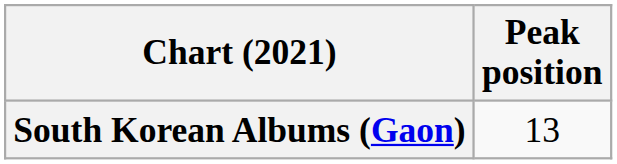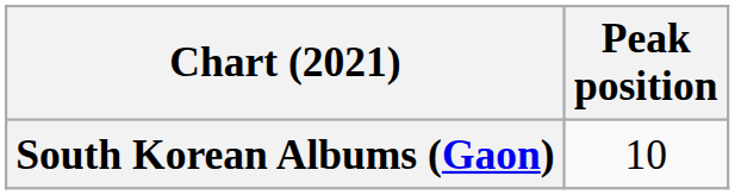 <table class="wikitable plainrowheaders" style="text-align:center">
 <tr>
 <th scope="col">Chart (2021)</th>
 <th scope="col">Peak<br>position</th>
 </tr>
 <tr>
 <th scope="row">South Korean Albums (<a href='#'>Gaon</a>)</th>
-<td>13</td>
+<td>10</td>
 </tr>
 </table>
